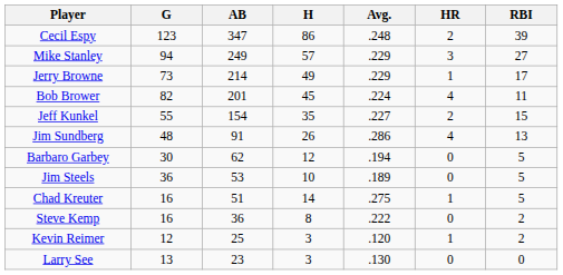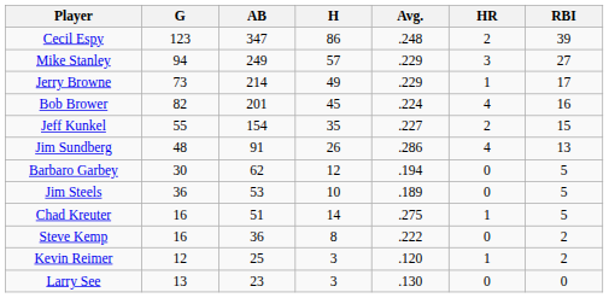 <table class="wikitable sortable">
 <tr>
 <th bgcolor="#DDDDFF" width="16%">Player</th>
 <th bgcolor="#DDDDFF" width="9%">G</th>
 <th bgcolor="#DDDDFF" width="9%">AB</th>
 <th bgcolor="#DDDDFF" width="9%">H</th>
 <th bgcolor="#DDDDFF" width="9%">Avg.</th>
 <th bgcolor="#DDDDFF" width="9%">HR</th>
 <th bgcolor="#DDDDFF" width="9%">RBI</th>
 </tr>
 <tr align="center">
 <td><a href='#'>Cecil Espy</a></td>
 <td>123</td>
 <td>347</td>
 <td>86</td>
 <td>.248</td>
 <td>2</td>
 <td>39</td>
 </tr>
 <tr align=center>
 <td><a href='#'>Mike Stanley</a></td>
 <td>94</td>
 <td>249</td>
 <td>57</td>
 <td>.229</td>
 <td>3</td>
 <td>27</td>
 </tr>
 <tr align=center>
 <td><a href='#'>Jerry Browne</a></td>
 <td>73</td>
 <td>214</td>
 <td>49</td>
 <td>.229</td>
 <td>1</td>
 <td>17</td>
 </tr>
 <tr align="center">
 <td><a href='#'>Bob Brower</a></td>
 <td>82</td>
 <td>201</td>
 <td>45</td>
 <td>.224</td>
 <td>4</td>
-<td>11</td>
+<td>16</td>
 </tr>
 <tr align=center>
 <td><a href='#'>Jeff Kunkel</a></td>
 <td>55</td>
 <td>154</td>
 <td>35</td>
 <td>.227</td>
 <td>2</td>
 <td>15</td>
 </tr>
 <tr align=center>
 <td><a href='#'>Jim Sundberg</a></td>
 <td>48</td>
 <td>91</td>
 <td>26</td>
 <td>.286</td>
 <td>4</td>
 <td>13</td>
 </tr>
 <tr align=center>
 <td><a href='#'>Barbaro Garbey</a></td>
 <td>30</td>
 <td>62</td>
 <td>12</td>
 <td>.194</td>
 <td>0</td>
 <td>5</td>
 </tr>
 <tr align=center>
 <td><a href='#'>Jim Steels</a></td>
 <td>36</td>
 <td>53</td>
 <td>10</td>
 <td>.189</td>
 <td>0</td>
 <td>5</td>
 </tr>
 <tr align=center>
 <td><a href='#'>Chad Kreuter</a></td>
 <td>16</td>
 <td>51</td>
 <td>14</td>
 <td>.275</td>
 <td>1</td>
 <td>5</td>
 </tr>
 <tr align=center>
 <td><a href='#'>Steve Kemp</a></td>
 <td>16</td>
 <td>36</td>
 <td>8</td>
 <td>.222</td>
 <td>0</td>
 <td>2</td>
 </tr>
 <tr align=center>
 <td><a href='#'>Kevin Reimer</a></td>
 <td>12</td>
 <td>25</td>
 <td>3</td>
 <td>.120</td>
 <td>1</td>
 <td>2</td>
 </tr>
 <tr align=center>
 <td><a href='#'>Larry See</a></td>
 <td>13</td>
 <td>23</td>
 <td>3</td>
 <td>.130</td>
 <td>0</td>
 <td>0</td>
 </tr>
 </table>
